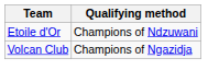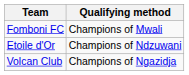 <table class="wikitable sortable">
 <tr>
 <th>Team</th>
 <th>Qualifying method</th>
+</tr>
+<tr>
+<td><a href='#'>Fomboni FC</a></td>
+<td>Champions of <a href='#'>Mwali</a></td>
 </tr>
 <tr>
 <td><a href='#'>Etoile d'Or</a></td>
 <td>Champions of <a href='#'>Ndzuwani</a></td>
 </tr>
 <tr>
 <td><a href='#'>Volcan Club</a></td>
 <td>Champions of <a href='#'>Ngazidja</a></td>
 </tr>
 </table>
